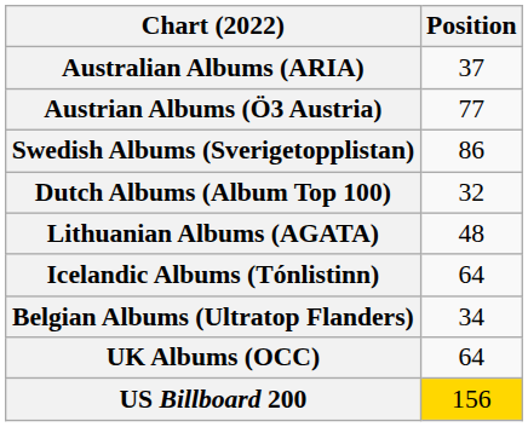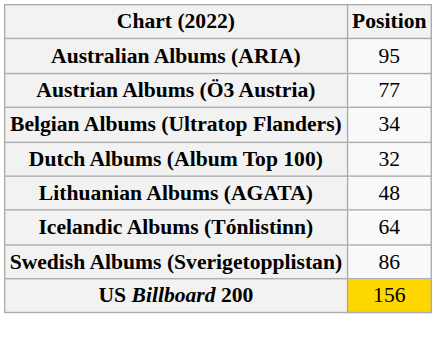 <table class="wikitable sortable plainrowheaders" style="text-align:center">
 <tr>
 <th scope="col">Chart (2022)</th>
 <th scope="col">Position</th>
 </tr>
 <tr>
 <th scope="row">Australian Albums (ARIA)</th>
-<td>37</td>
+<td>95</td>
 </tr>
 <tr>
 <th scope="row">Austrian Albums (Ö3 Austria)</th>
 <td>77</td>
 </tr>
 <tr>
-<th scope="row">Swedish Albums (Sverigetopplistan)</th>
-<td>86</td>
+<th scope="row">Belgian Albums (Ultratop Flanders)</th>
+<td>34</td>
 </tr>
 <tr>
 <th scope="row">Dutch Albums (Album Top 100)</th>
 <td>32</td>
 </tr>
 <tr>
 <th scope="row">Lithuanian Albums (AGATA)</th>
 <td>48</td>
 </tr>
 <tr>
 <th scope="row">Icelandic Albums (Tónlistinn)</th>
 <td>64</td>
 </tr>
 <tr>
-<th scope="row">Belgian Albums (Ultratop Flanders)</th>
-<td>34</td>
-</tr>
-<tr>
-<th scope="row">UK Albums (OCC)</th>
-<td>64</td>
+<th scope="row">Swedish Albums (Sverigetopplistan)</th>
+<td>86</td>
 </tr>
 <tr>
 <th scope="row">US <em>Billboard</em> 200</th>
 <td style="background: gold;">156</td>
 </tr>
 </table>
